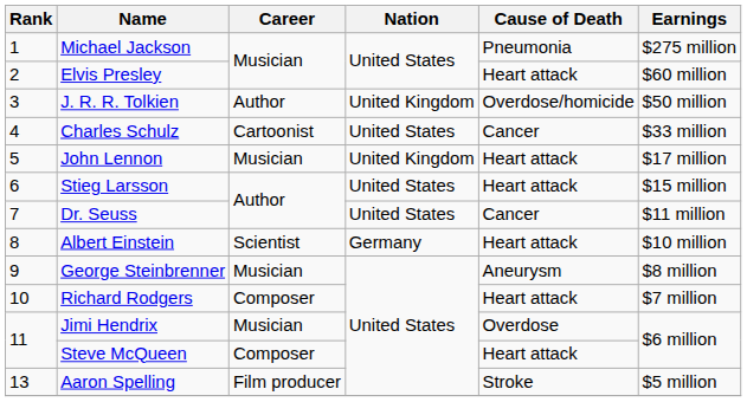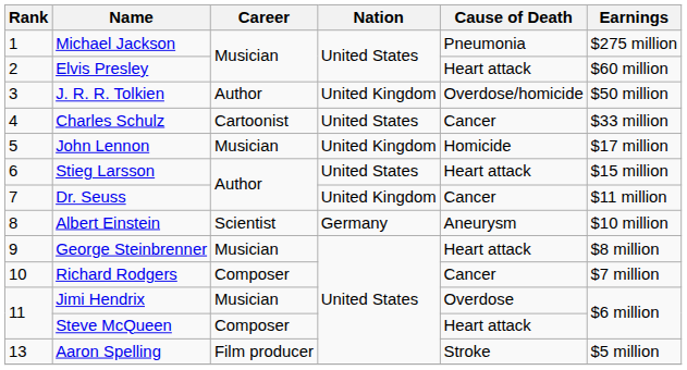 <table class="wikitable sortable" border="1">
 <tr>
 <th scope="col">Rank</th>
 <th scope="col">Name</th>
 <th scope="col">Career</th>
 <th scope="col">Nation</th>
 <th>Cause of Death</th>
 <th scope="col">Earnings</th>
 </tr>
 <tr>
 <td>1</td>
 <td><a href='#'>Michael Jackson</a></td>
 <td rowspan="2">Musician</td>
 <td rowspan="2">United States</td>
 <td>Pneumonia</td>
 <td>$275 million</td>
 </tr>
 <tr>
 <td>2</td>
 <td><a href='#'>Elvis Presley</a></td>
 <td>Heart attack</td>
 <td>$60 million</td>
 </tr>
 <tr>
 <td>3</td>
 <td><a href='#'>J. R. R. Tolkien</a></td>
 <td>Author</td>
 <td>United Kingdom</td>
 <td>Overdose/homicide</td>
 <td>$50 million</td>
 </tr>
 <tr>
 <td>4</td>
 <td><a href='#'>Charles Schulz</a></td>
 <td>Cartoonist</td>
 <td>United States</td>
 <td>Cancer</td>
 <td>$33 million</td>
 </tr>
 <tr>
 <td>5</td>
 <td><a href='#'>John Lennon</a></td>
 <td>Musician</td>
 <td>United Kingdom</td>
-<td>Heart attack</td>
+<td>Homicide</td>
 <td>$17 million</td>
 </tr>
 <tr>
 <td>6</td>
 <td><a href='#'>Stieg Larsson</a></td>
 <td rowspan="2">Author</td>
 <td>United States</td>
 <td>Heart attack</td>
 <td>$15 million</td>
 </tr>
 <tr>
 <td>7</td>
 <td><a href='#'>Dr. Seuss</a></td>
-<td>United States</td>
+<td>United Kingdom</td>
 <td>Cancer</td>
 <td>$11 million</td>
 </tr>
 <tr>
 <td>8</td>
 <td><a href='#'>Albert Einstein</a></td>
 <td>Scientist</td>
 <td>Germany</td>
-<td>Heart attack</td>
+<td>Aneurysm</td>
 <td>$10 million</td>
 </tr>
 <tr>
 <td>9</td>
 <td><a href='#'>George Steinbrenner</a></td>
 <td>Musician</td>
 <td rowspan="5">United States</td>
-<td>Aneurysm</td>
+<td>Heart attack</td>
 <td>$8 million</td>
 </tr>
 <tr>
 <td>10</td>
 <td><a href='#'>Richard Rodgers</a></td>
 <td>Composer</td>
-<td>Heart attack</td>
+<td>Cancer</td>
 <td>$7 million</td>
 </tr>
 <tr>
 <td rowspan="2">11</td>
 <td><a href='#'>Jimi Hendrix</a></td>
 <td>Musician</td>
 <td>Overdose</td>
 <td rowspan="2">$6 million</td>
 </tr>
 <tr>
 <td><a href='#'>Steve McQueen</a></td>
 <td>Composer</td>
 <td>Heart attack</td>
 </tr>
 <tr>
 <td>13</td>
 <td><a href='#'>Aaron Spelling</a></td>
 <td>Film producer</td>
 <td>Stroke</td>
 <td>$5 million</td>
 </tr>
 <tr>
 </tr>
 </table>
